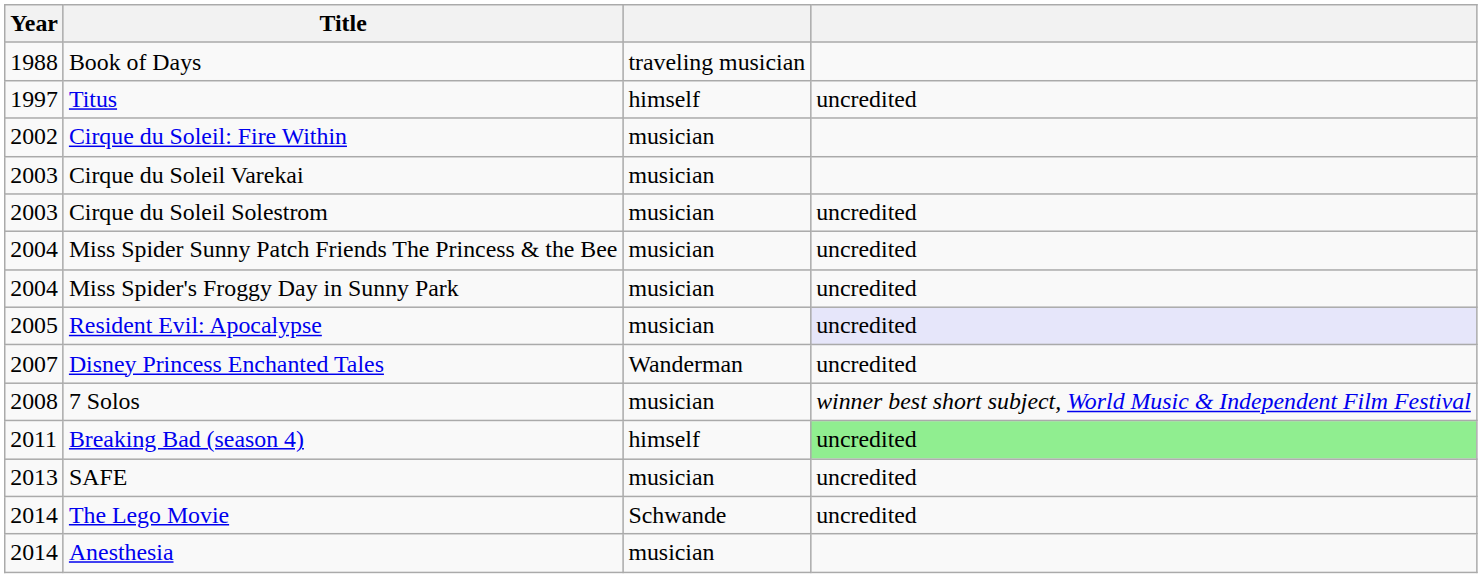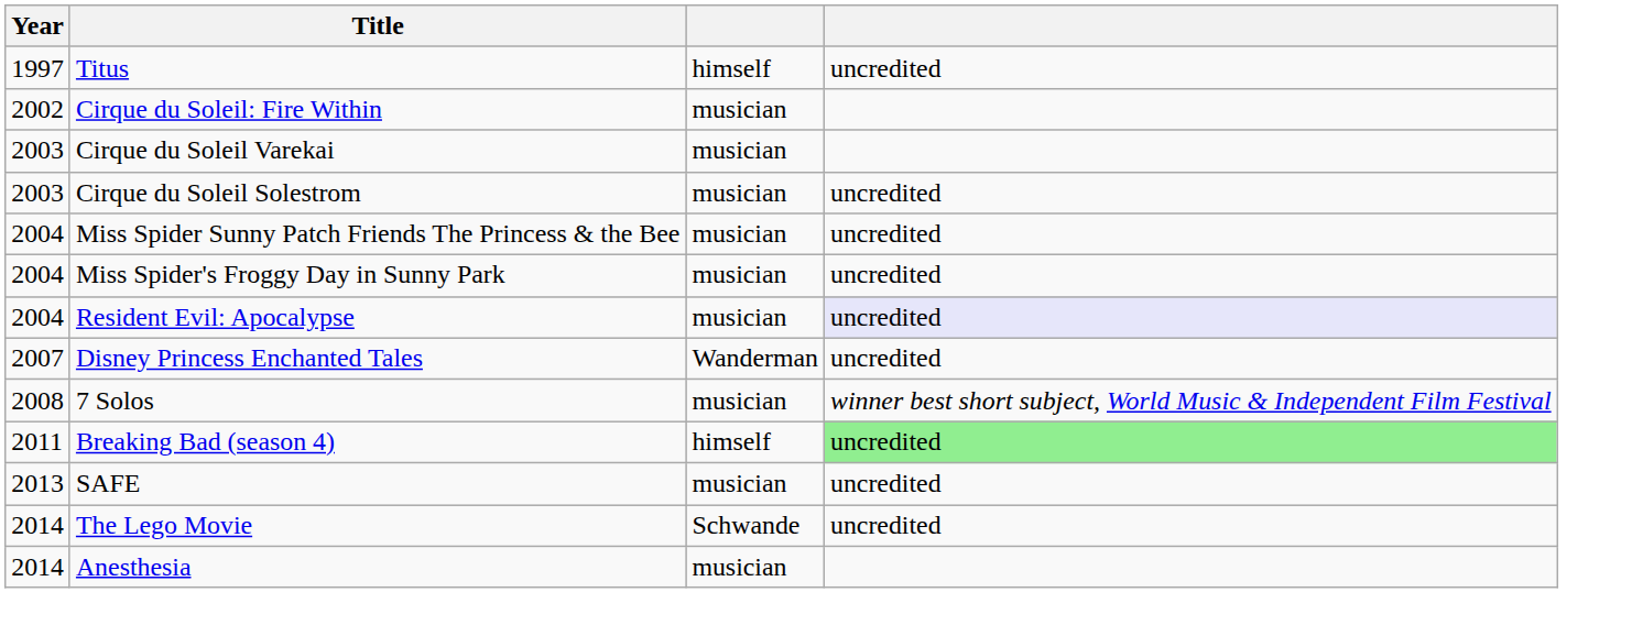 <table class="wikitable">
 <tr>
 <th>Year</th>
 <th>Title</th>
 <th></th>
 <th></th>
-</tr>
-<tr>
-<td>1988</td>
-<td>Book of Days</td>
-<td>traveling musician</td>
-<td></td>
 </tr>
 <tr>
 <td>1997</td>
 <td><a href='#'>Titus</a></td>
 <td>himself</td>
 <td>uncredited</td>
 </tr>
 <tr>
 <td>2002</td>
 <td><a href='#'>Cirque du Soleil: Fire Within</a></td>
 <td>musician</td>
 <td></td>
 </tr>
 <tr>
 <td>2003</td>
 <td>Cirque du Soleil Varekai</td>
 <td>musician</td>
 <td></td>
 </tr>
 <tr>
 <td>2003</td>
 <td>Cirque du Soleil Solestrom</td>
 <td>musician</td>
 <td>uncredited</td>
 </tr>
 <tr>
 <td>2004</td>
 <td>Miss Spider Sunny Patch Friends The Princess & the Bee</td>
 <td>musician</td>
 <td>uncredited</td>
 </tr>
 <tr>
 <td>2004</td>
 <td>Miss Spider's Froggy Day in Sunny Park</td>
 <td>musician</td>
 <td>uncredited</td>
 </tr>
 <tr>
-<td>2005</td>
+<td>2004</td>
 <td><a href='#'>Resident Evil: Apocalypse</a></td>
 <td>musician</td>
 <td style="background: lavender;">uncredited</td>
 </tr>
 <tr>
 <td>2007</td>
 <td><a href='#'>Disney Princess Enchanted Tales</a></td>
 <td>Wanderman</td>
 <td>uncredited</td>
 </tr>
 <tr>
 <td>2008</td>
 <td>7 Solos</td>
 <td>musician</td>
 <td><em>winner best short subject, <a href='#'>World Music & Independent Film Festival</a></em></td>
 </tr>
 <tr>
 <td>2011</td>
 <td><a href='#'>Breaking Bad (season 4)</a></td>
 <td>himself</td>
 <td style="background: lightgreen;">uncredited</td>
 </tr>
 <tr>
 <td>2013</td>
 <td>SAFE</td>
 <td>musician</td>
 <td>uncredited</td>
 </tr>
 <tr>
 <td>2014</td>
 <td><a href='#'>The Lego Movie</a></td>
 <td>Schwande</td>
 <td>uncredited</td>
 </tr>
 <tr>
 <td>2014</td>
 <td><a href='#'>Anesthesia</a></td>
 <td>musician</td>
 <td></td>
 </tr>
 </table>
